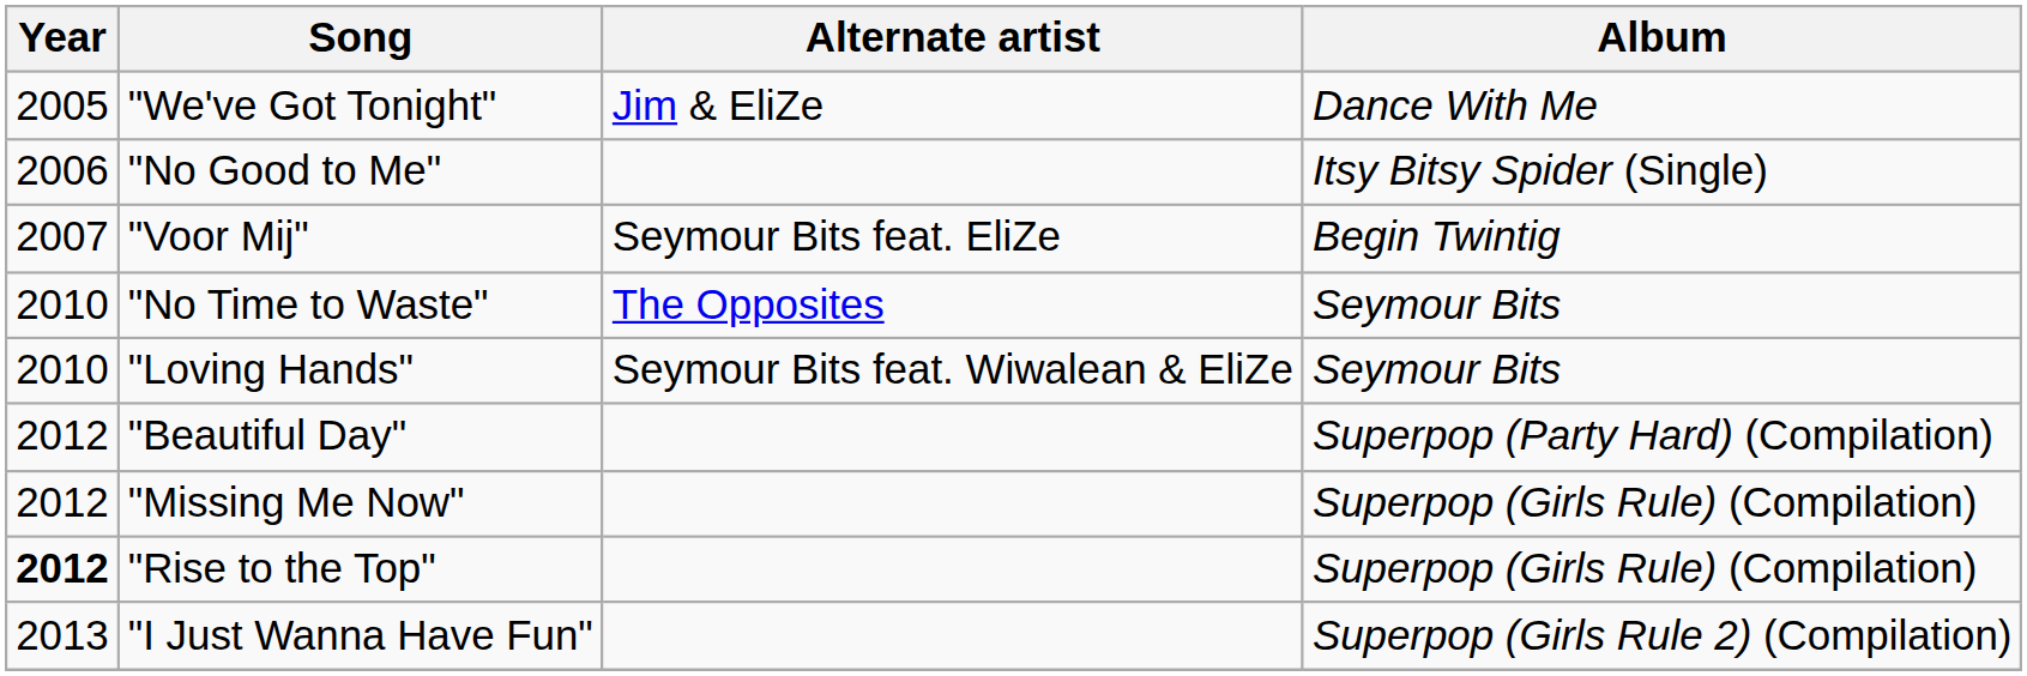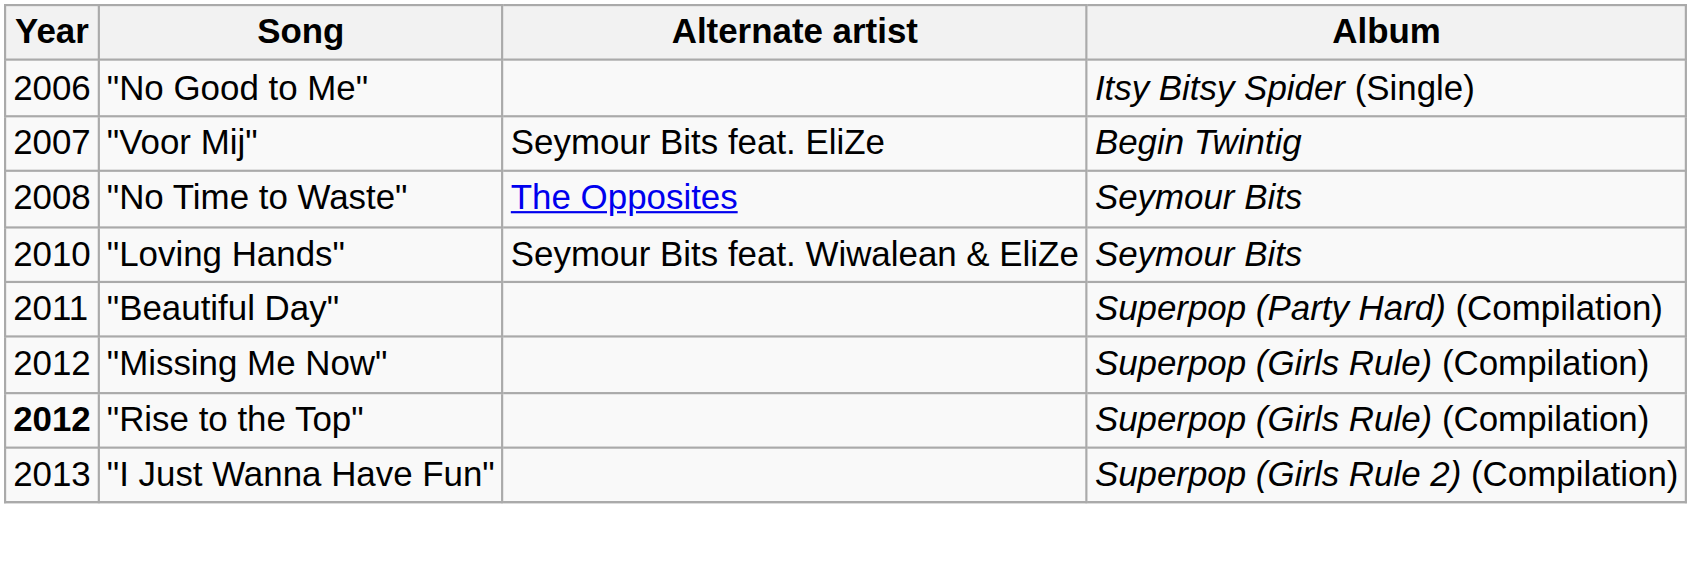 <table class="wikitable">
 <tr>
 <th>Year</th>
 <th>Song</th>
 <th>Alternate artist</th>
 <th>Album</th>
-</tr>
-<tr>
-<td>2005</td>
-<td>"We've Got Tonight"</td>
-<td><a href='#'>Jim</a> & EliZe</td>
-<td><em>Dance With Me</em></td>
 </tr>
 <tr>
 <td>2006</td>
 <td>"No Good to Me"</td>
 <td></td>
 <td><em>Itsy Bitsy Spider</em> (Single)</td>
 </tr>
 <tr>
 <td>2007</td>
 <td>"Voor Mij"</td>
 <td>Seymour Bits feat. EliZe</td>
 <td><em>Begin Twintig</em></td>
 </tr>
 <tr>
-<td>2010</td>
+<td>2008</td>
 <td>"No Time to Waste"</td>
 <td><a href='#'>The Opposites</a></td>
 <td><em>Seymour Bits</em></td>
 </tr>
 <tr>
 <td>2010</td>
 <td>"Loving Hands"</td>
 <td>Seymour Bits feat. Wiwalean & EliZe</td>
 <td><em>Seymour Bits</em></td>
 </tr>
 <tr>
-<td>2012</td>
+<td>2011</td>
 <td>"Beautiful Day"</td>
 <td></td>
 <td><em>Superpop (Party Hard)</em> (Compilation)</td>
 </tr>
 <tr>
 <td>2012</td>
 <td>"Missing Me Now"</td>
 <td></td>
 <td><em>Superpop (Girls Rule)</em> (Compilation)</td>
 </tr>
 <tr>
 <td><strong>2012</strong></td>
 <td>"Rise to the Top"</td>
 <td></td>
 <td><em>Superpop (Girls Rule)</em> (Compilation)</td>
 </tr>
 <tr>
 <td>2013</td>
 <td>"I Just Wanna Have Fun"</td>
 <td></td>
 <td><em>Superpop (Girls Rule 2)</em> (Compilation)</td>
 </tr>
 <tr>
 </tr>
 </table>
